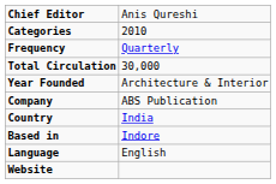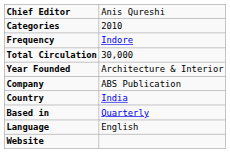 <table class="wikitable" id="cite_ref-1">
 <tr>
 <td><strong>Chief Editor</strong></td>
 <td>Anis Qureshi</td>
 </tr>
 <tr>
 <td><strong>Categories</strong></td>
 <td>2010</td>
 </tr>
 <tr>
 <td><strong>Frequency</strong></td>
-<td><a href='#'>Quarterly</a></td>
+<td><a href='#'>Indore</a></td>
 </tr>
 <tr>
 <td><strong>Total Circulation</strong></td>
 <td>30,000</td>
 </tr>
 <tr>
 <td><strong>Year Founded</strong></td>
 <td>Architecture & Interior</td>
 </tr>
 <tr>
 <td><strong>Company</strong></td>
 <td>ABS Publication</td>
 </tr>
 <tr>
 <td><strong>Country</strong></td>
 <td><a href='#'>India</a></td>
 </tr>
 <tr>
 <td><strong>Based in</strong></td>
-<td><a href='#'>Indore</a></td>
+<td><a href='#'>Quarterly</a></td>
 </tr>
 <tr>
 <td><strong>Language</strong></td>
 <td>English</td>
 </tr>
 <tr>
 <td><strong>Website</strong></td>
 <td></td>
 </tr>
 </table>
